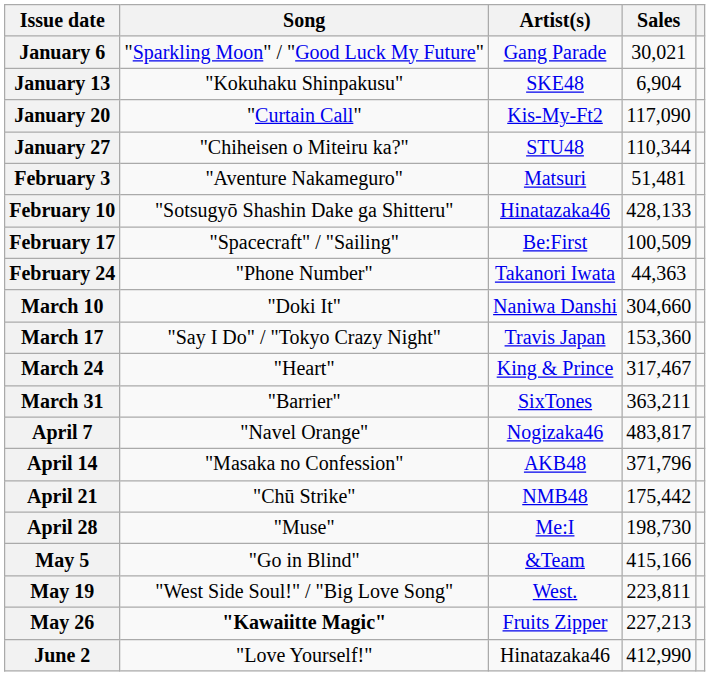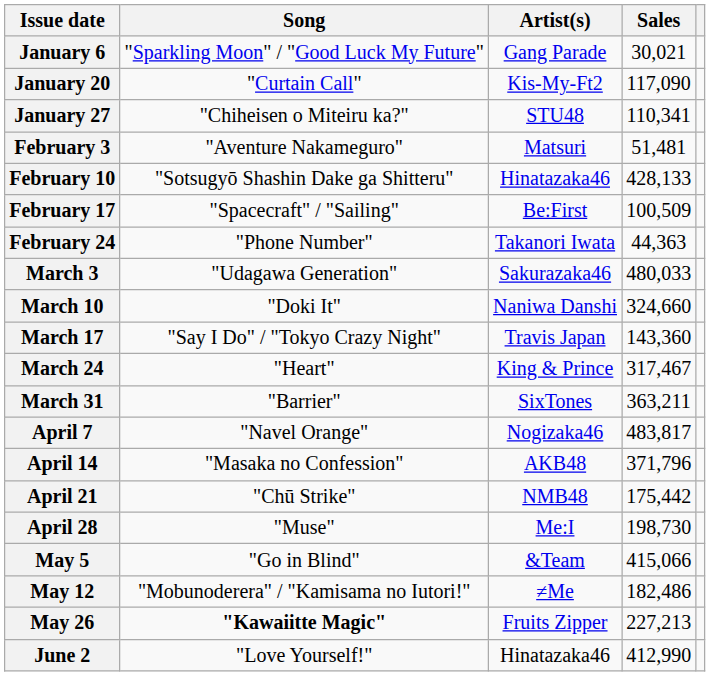 <table class="wikitable plainrowheaders" style="text-align: center">
 <tr>
 <th scope="col">Issue date</th>
 <th scope="col">Song</th>
 <th scope="col">Artist(s)</th>
 <th scope="col">Sales</th>
 <th scope="col"></th>
 </tr>
 <tr>
 <th scope="row">January 6</th>
 <td>"<a href='#'>Sparkling Moon</a>" / "<a href='#'>Good Luck My Future</a>"</td>
 <td><a href='#'>Gang Parade</a></td>
 <td>30,021</td>
 <td></td>
 </tr>
 <tr>
-<th scope="row">January 13</th>
-<td>"Kokuhaku Shinpakusu"</td>
-<td><a href='#'>SKE48</a></td>
-<td>6,904</td>
-<td></td>
-</tr>
-<tr>
 <th scope="row">January 20</th>
 <td>"<a href='#'>Curtain Call</a>"</td>
 <td><a href='#'>Kis-My-Ft2</a></td>
 <td>117,090</td>
 <td></td>
 </tr>
 <tr>
 <th scope="row">January 27</th>
 <td>"Chiheisen o Miteiru ka?"</td>
 <td><a href='#'>STU48</a></td>
-<td>110,344</td>
+<td>110,341</td>
 <td></td>
 </tr>
 <tr>
 <th scope="row">February 3</th>
 <td>"Aventure Nakameguro"</td>
 <td><a href='#'>Matsuri</a></td>
 <td>51,481</td>
 <td></td>
 </tr>
 <tr>
 <th scope="row">February 10</th>
 <td>"Sotsugyō Shashin Dake ga Shitteru"</td>
 <td><a href='#'>Hinatazaka46</a></td>
 <td>428,133</td>
 <td></td>
 </tr>
 <tr>
 <th scope="row">February 17</th>
 <td>"Spacecraft" / "Sailing"</td>
 <td><a href='#'>Be:First</a></td>
 <td>100,509</td>
 <td></td>
 </tr>
 <tr>
 <th scope="row">February 24</th>
 <td>"Phone Number"</td>
 <td><a href='#'>Takanori Iwata</a></td>
 <td>44,363</td>
 <td></td>
 </tr>
 <tr>
+<th scope="row">March 3</th>
+<td>"Udagawa Generation"</td>
+<td><a href='#'>Sakurazaka46</a></td>
+<td>480,033</td>
+<td></td>
+</tr>
+<tr>
 <th scope="row">March 10</th>
 <td>"Doki It"</td>
 <td><a href='#'>Naniwa Danshi</a></td>
-<td>304,660</td>
+<td>324,660</td>
 <td></td>
 </tr>
 <tr>
 <th scope="row">March 17</th>
 <td>"Say I Do" / "Tokyo Crazy Night"</td>
 <td><a href='#'>Travis Japan</a></td>
-<td>153,360</td>
+<td>143,360</td>
 <td></td>
 </tr>
 <tr>
 <th scope="row">March 24</th>
 <td>"Heart"</td>
 <td><a href='#'>King & Prince</a></td>
 <td>317,467</td>
 <td></td>
 </tr>
 <tr>
 <th scope="row">March 31</th>
 <td>"Barrier"</td>
 <td><a href='#'>SixTones</a></td>
 <td>363,211</td>
 <td></td>
 </tr>
 <tr>
 <th scope="row">April 7</th>
 <td>"Navel Orange"</td>
 <td><a href='#'>Nogizaka46</a></td>
 <td>483,817</td>
 <td></td>
 </tr>
 <tr>
 <th scope="row">April 14</th>
 <td>"Masaka no Confession"</td>
 <td><a href='#'>AKB48</a></td>
 <td>371,796</td>
 <td></td>
 </tr>
 <tr>
 <th scope="row">April 21</th>
 <td>"Chū Strike"</td>
 <td><a href='#'>NMB48</a></td>
 <td>175,442</td>
 <td></td>
 </tr>
 <tr>
 <th scope="row">April 28</th>
 <td>"Muse"</td>
 <td><a href='#'>Me:I</a></td>
 <td>198,730</td>
 <td></td>
 </tr>
 <tr>
 <th scope="row">May 5</th>
 <td>"Go in Blind"</td>
 <td><a href='#'>&Team</a></td>
-<td>415,166</td>
+<td>415,066</td>
 <td></td>
 </tr>
 <tr>
-<th scope="row">May 19</th>
-<td>"West Side Soul!" / "Big Love Song"</td>
-<td><a href='#'>West.</a></td>
-<td>223,811</td>
+<th scope="row">May 12</th>
+<td>"Mobunoderera" / "Kamisama no Iutori!"</td>
+<td><a href='#'>≠Me</a></td>
+<td>182,486</td>
 <td></td>
 </tr>
 <tr>
 <th scope="row">May 26</th>
 <td><strong>"Kawaiitte Magic"</strong></td>
 <td><a href='#'>Fruits Zipper</a></td>
 <td>227,213</td>
 <td></td>
 </tr>
 <tr>
 <th scope="row">June 2</th>
 <td>"Love Yourself!"</td>
 <td>Hinatazaka46</td>
 <td>412,990</td>
 <td></td>
 </tr>
 </table>
